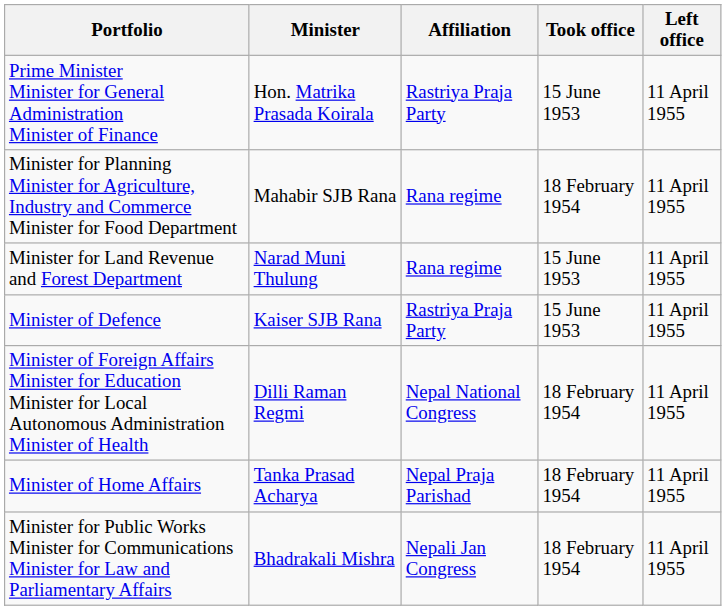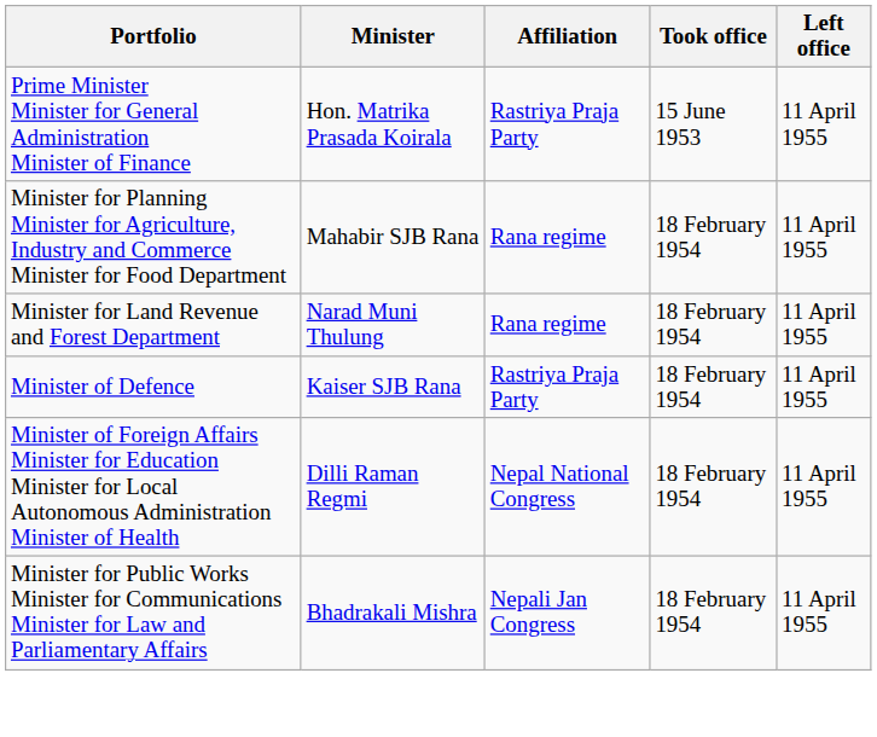 <table class="wikitable">
 <tr>
 <th>Portfolio</th>
 <th>Minister</th>
 <th>Affiliation</th>
 <th>Took office</th>
 <th>Left office</th>
 </tr>
 <tr>
 <td><a href='#'>Prime Minister</a><br><a href='#'>Minister for General Administration</a><br><a href='#'>Minister of Finance</a></td>
 <td>Hon. <a href='#'>Matrika Prasada Koirala</a></td>
 <td><a href='#'>Rastriya Praja Party</a></td>
 <td>15 June 1953</td>
 <td>11 April 1955</td>
 </tr>
 <tr>
 <td>Minister for Planning<br><a href='#'>Minister for Agriculture, Industry and Commerce</a><br>Minister for Food Department</td>
 <td>Mahabir SJB Rana</td>
 <td><a href='#'>Rana regime</a></td>
 <td>18 February 1954</td>
 <td>11 April 1955</td>
 </tr>
 <tr>
 <td>Minister for Land Revenue and <a href='#'>Forest Department</a></td>
 <td><a href='#'>Narad Muni Thulung</a></td>
 <td><a href='#'>Rana regime</a></td>
-<td>15 June 1953</td>
+<td>18 February 1954</td>
 <td>11 April 1955</td>
 </tr>
 <tr>
 <td><a href='#'>Minister of Defence</a></td>
 <td><a href='#'>Kaiser SJB Rana</a></td>
 <td><a href='#'>Rastriya Praja Party</a></td>
-<td>15 June 1953</td>
+<td>18 February 1954</td>
 <td>11 April 1955</td>
 </tr>
 <tr>
 <td><a href='#'>Minister of Foreign Affairs</a><br><a href='#'>Minister for Education</a><br>Minister for Local Autonomous Administration<br><a href='#'>Minister of Health</a></td>
 <td><a href='#'>Dilli Raman Regmi</a></td>
 <td><a href='#'>Nepal National Congress</a></td>
-<td>18 February 1954</td>
-<td>11 April 1955</td>
-</tr>
-<tr>
-<td><a href='#'>Minister of Home Affairs</a></td>
-<td><a href='#'>Tanka Prasad Acharya</a></td>
-<td><a href='#'>Nepal Praja Parishad</a></td>
 <td>18 February 1954</td>
 <td>11 April 1955</td>
 </tr>
 <tr>
 <td>Minister for Public Works<br>Minister for Communications<br><a href='#'>Minister for Law and Parliamentary Affairs</a></td>
 <td><a href='#'>Bhadrakali Mishra</a></td>
 <td><a href='#'>Nepali Jan Congress</a></td>
 <td>18 February 1954</td>
 <td>11 April 1955</td>
 </tr>
 </table>
